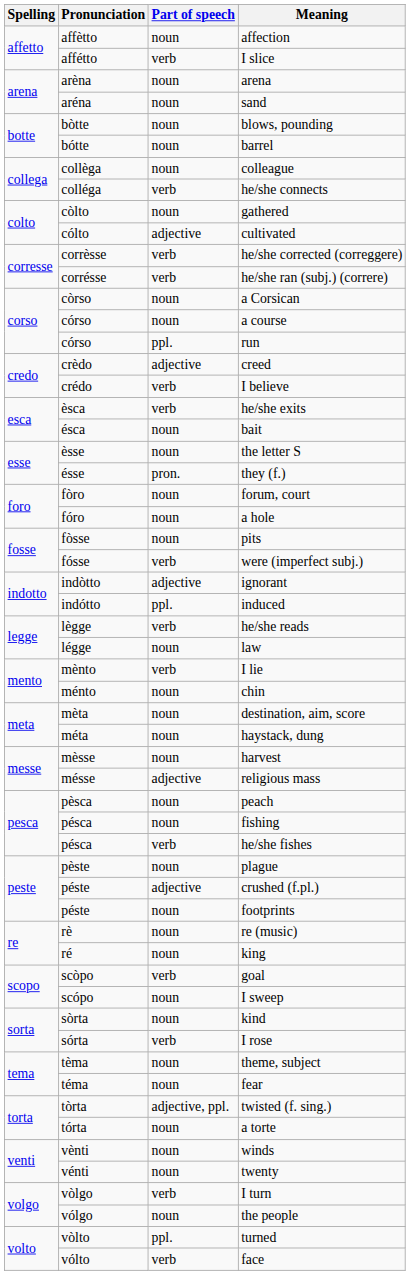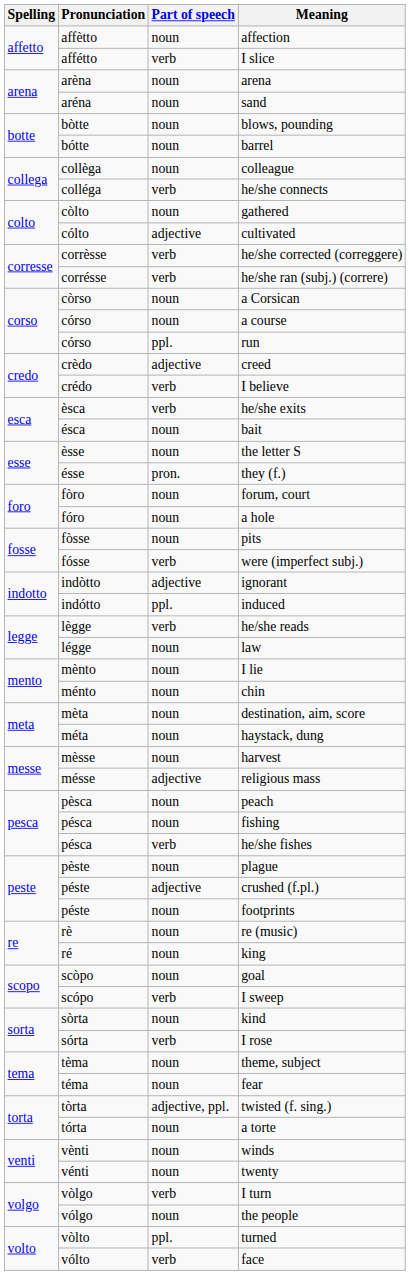 <table class="wikitable">
 <tr>
 <th>Spelling</th>
 <th>Pronunciation</th>
 <th><a href='#'>Part of speech</a></th>
 <th>Meaning</th>
 </tr>
 <tr>
 <td rowspan="2"><a href='#'>affetto</a></td>
 <td>affètto</td>
 <td>noun</td>
 <td>affection</td>
 </tr>
 <tr>
 <td>affétto</td>
 <td>verb</td>
 <td>I slice</td>
 </tr>
 <tr>
 <td rowspan="2"><a href='#'>arena</a></td>
 <td>arèna</td>
 <td>noun</td>
 <td>arena</td>
 </tr>
 <tr>
 <td>aréna</td>
 <td>noun</td>
 <td>sand</td>
 </tr>
 <tr>
 <td rowspan="2"><a href='#'>botte</a></td>
 <td>bòtte</td>
 <td>noun</td>
 <td>blows, pounding</td>
 </tr>
 <tr>
 <td>bótte</td>
 <td>noun</td>
 <td>barrel</td>
 </tr>
 <tr>
 <td rowspan="2"><a href='#'>collega</a></td>
 <td>collèga</td>
 <td>noun</td>
 <td>colleague</td>
 </tr>
 <tr>
 <td>colléga</td>
 <td>verb</td>
 <td>he/she connects</td>
 </tr>
 <tr>
 <td rowspan="2"><a href='#'>colto</a></td>
 <td>còlto</td>
 <td>noun</td>
 <td>gathered</td>
 </tr>
 <tr>
 <td>cólto</td>
 <td>adjective</td>
 <td>cultivated</td>
 </tr>
 <tr>
 <td rowspan="2"><a href='#'>corresse</a></td>
 <td>corrèsse</td>
 <td>verb</td>
 <td>he/she corrected (correggere)</td>
 </tr>
 <tr>
 <td>corrésse</td>
 <td>verb</td>
 <td>he/she ran (subj.) (correre)</td>
 </tr>
 <tr>
 <td rowspan="3"><a href='#'>corso</a></td>
 <td>còrso</td>
 <td>noun</td>
 <td>a Corsican</td>
 </tr>
 <tr>
 <td>córso</td>
 <td>noun</td>
 <td>a course</td>
 </tr>
 <tr>
 <td>córso</td>
 <td>ppl.</td>
 <td>run</td>
 </tr>
 <tr>
 <td rowspan="2"><a href='#'>credo</a></td>
 <td>crèdo</td>
 <td>adjective</td>
 <td>creed</td>
 </tr>
 <tr>
 <td>crédo</td>
 <td>verb</td>
 <td>I believe</td>
 </tr>
 <tr>
 <td rowspan="2"><a href='#'>esca</a></td>
 <td>èsca</td>
 <td>verb</td>
 <td>he/she exits</td>
 </tr>
 <tr>
 <td>ésca</td>
 <td>noun</td>
 <td>bait</td>
 </tr>
 <tr>
 <td rowspan="2"><a href='#'>esse</a></td>
 <td>èsse</td>
 <td>noun</td>
 <td>the letter S</td>
 </tr>
 <tr>
 <td>ésse</td>
 <td>pron.</td>
 <td>they (f.)</td>
 </tr>
 <tr>
 <td rowspan="2"><a href='#'>foro</a></td>
 <td>fòro</td>
 <td>noun</td>
 <td>forum, court</td>
 </tr>
 <tr>
 <td>fóro</td>
 <td>noun</td>
 <td>a hole</td>
 </tr>
 <tr>
 <td rowspan="2"><a href='#'>fosse</a></td>
 <td>fòsse</td>
 <td>noun</td>
 <td>pits</td>
 </tr>
 <tr>
 <td>fósse</td>
 <td>verb</td>
 <td>were (imperfect subj.)</td>
 </tr>
 <tr>
 <td rowspan="2"><a href='#'>indotto</a></td>
 <td>indòtto</td>
 <td>adjective</td>
 <td>ignorant</td>
 </tr>
 <tr>
 <td>indótto</td>
 <td>ppl.</td>
 <td>induced</td>
 </tr>
 <tr>
 <td rowspan="2"><a href='#'>legge</a></td>
 <td>lègge</td>
 <td>verb</td>
 <td>he/she reads</td>
 </tr>
 <tr>
 <td>légge</td>
 <td>noun</td>
 <td>law</td>
 </tr>
 <tr>
 <td rowspan="2"><a href='#'>mento</a></td>
 <td>mènto</td>
-<td>verb</td>
+<td>noun</td>
 <td>I lie</td>
 </tr>
 <tr>
 <td>ménto</td>
 <td>noun</td>
 <td>chin</td>
 </tr>
 <tr>
 <td rowspan="2"><a href='#'>meta</a></td>
 <td>mèta</td>
 <td>noun</td>
 <td>destination, aim, score</td>
 </tr>
 <tr>
 <td>méta</td>
 <td>noun</td>
 <td>haystack, dung</td>
 </tr>
 <tr>
 <td rowspan="2"><a href='#'>messe</a></td>
 <td>mèsse</td>
 <td>noun</td>
 <td>harvest</td>
 </tr>
 <tr>
 <td>mésse</td>
 <td>adjective</td>
 <td>religious mass</td>
 </tr>
 <tr>
 <td rowspan="3"><a href='#'>pesca</a></td>
 <td>pèsca</td>
 <td>noun</td>
 <td>peach</td>
 </tr>
 <tr>
 <td>pésca</td>
 <td>noun</td>
 <td>fishing</td>
 </tr>
 <tr>
 <td>pésca</td>
 <td>verb</td>
 <td>he/she fishes</td>
 </tr>
 <tr>
 <td rowspan="3"><a href='#'>peste</a></td>
 <td>pèste</td>
 <td>noun</td>
 <td>plague</td>
 </tr>
 <tr>
 <td>péste</td>
 <td>adjective</td>
 <td>crushed (f.pl.)</td>
 </tr>
 <tr>
 <td>péste</td>
 <td>noun</td>
 <td>footprints</td>
 </tr>
 <tr>
 <td rowspan="2"><a href='#'>re</a></td>
 <td>rè</td>
 <td>noun</td>
 <td>re (music)</td>
 </tr>
 <tr>
 <td>ré</td>
 <td>noun</td>
 <td>king</td>
 </tr>
 <tr>
 <td rowspan="2"><a href='#'>scopo</a></td>
 <td>scòpo</td>
-<td>verb</td>
+<td>noun</td>
 <td>goal</td>
 </tr>
 <tr>
 <td>scópo</td>
-<td>noun</td>
+<td>verb</td>
 <td>I sweep</td>
 </tr>
 <tr>
 <td rowspan="2"><a href='#'>sorta</a></td>
 <td>sòrta</td>
 <td>noun</td>
 <td>kind</td>
 </tr>
 <tr>
 <td>sórta</td>
 <td>verb</td>
 <td>I rose</td>
 </tr>
 <tr>
 <td rowspan="2"><a href='#'>tema</a></td>
 <td>tèma</td>
 <td>noun</td>
 <td>theme, subject</td>
 </tr>
 <tr>
 <td>téma</td>
 <td>noun</td>
 <td>fear</td>
 </tr>
 <tr>
 <td rowspan="2"><a href='#'>torta</a></td>
 <td>tòrta</td>
 <td>adjective, ppl.</td>
 <td>twisted (f. sing.)</td>
 </tr>
 <tr>
 <td>tórta</td>
 <td>noun</td>
 <td>a torte</td>
 </tr>
 <tr>
 <td rowspan="2"><a href='#'>venti</a></td>
 <td>vènti</td>
 <td>noun</td>
 <td>winds</td>
 </tr>
 <tr>
 <td>vénti</td>
 <td>noun</td>
 <td>twenty</td>
 </tr>
 <tr>
 <td rowspan="2"><a href='#'>volgo</a></td>
 <td>vòlgo</td>
 <td>verb</td>
 <td>I turn</td>
 </tr>
 <tr>
 <td>vólgo</td>
 <td>noun</td>
 <td>the people</td>
 </tr>
 <tr>
 <td rowspan="2"><a href='#'>volto</a></td>
 <td>vòlto</td>
 <td>ppl.</td>
 <td>turned</td>
 </tr>
 <tr>
 <td>vólto</td>
 <td>verb</td>
 <td>face</td>
 </tr>
 </table>
